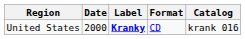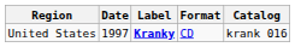 <table class="wikitable">
 <tr>
 <th>Region</th>
 <th>Date</th>
 <th>Label</th>
 <th>Format</th>
 <th>Catalog</th>
 </tr>
 <tr>
 <td>United States</td>
-<td>2000</td>
+<td>1997</td>
 <td><strong><a href='#'>Kranky</a></strong></td>
 <td><a href='#'>CD</a></td>
 <td>krank 016</td>
 </tr>
 </table>
